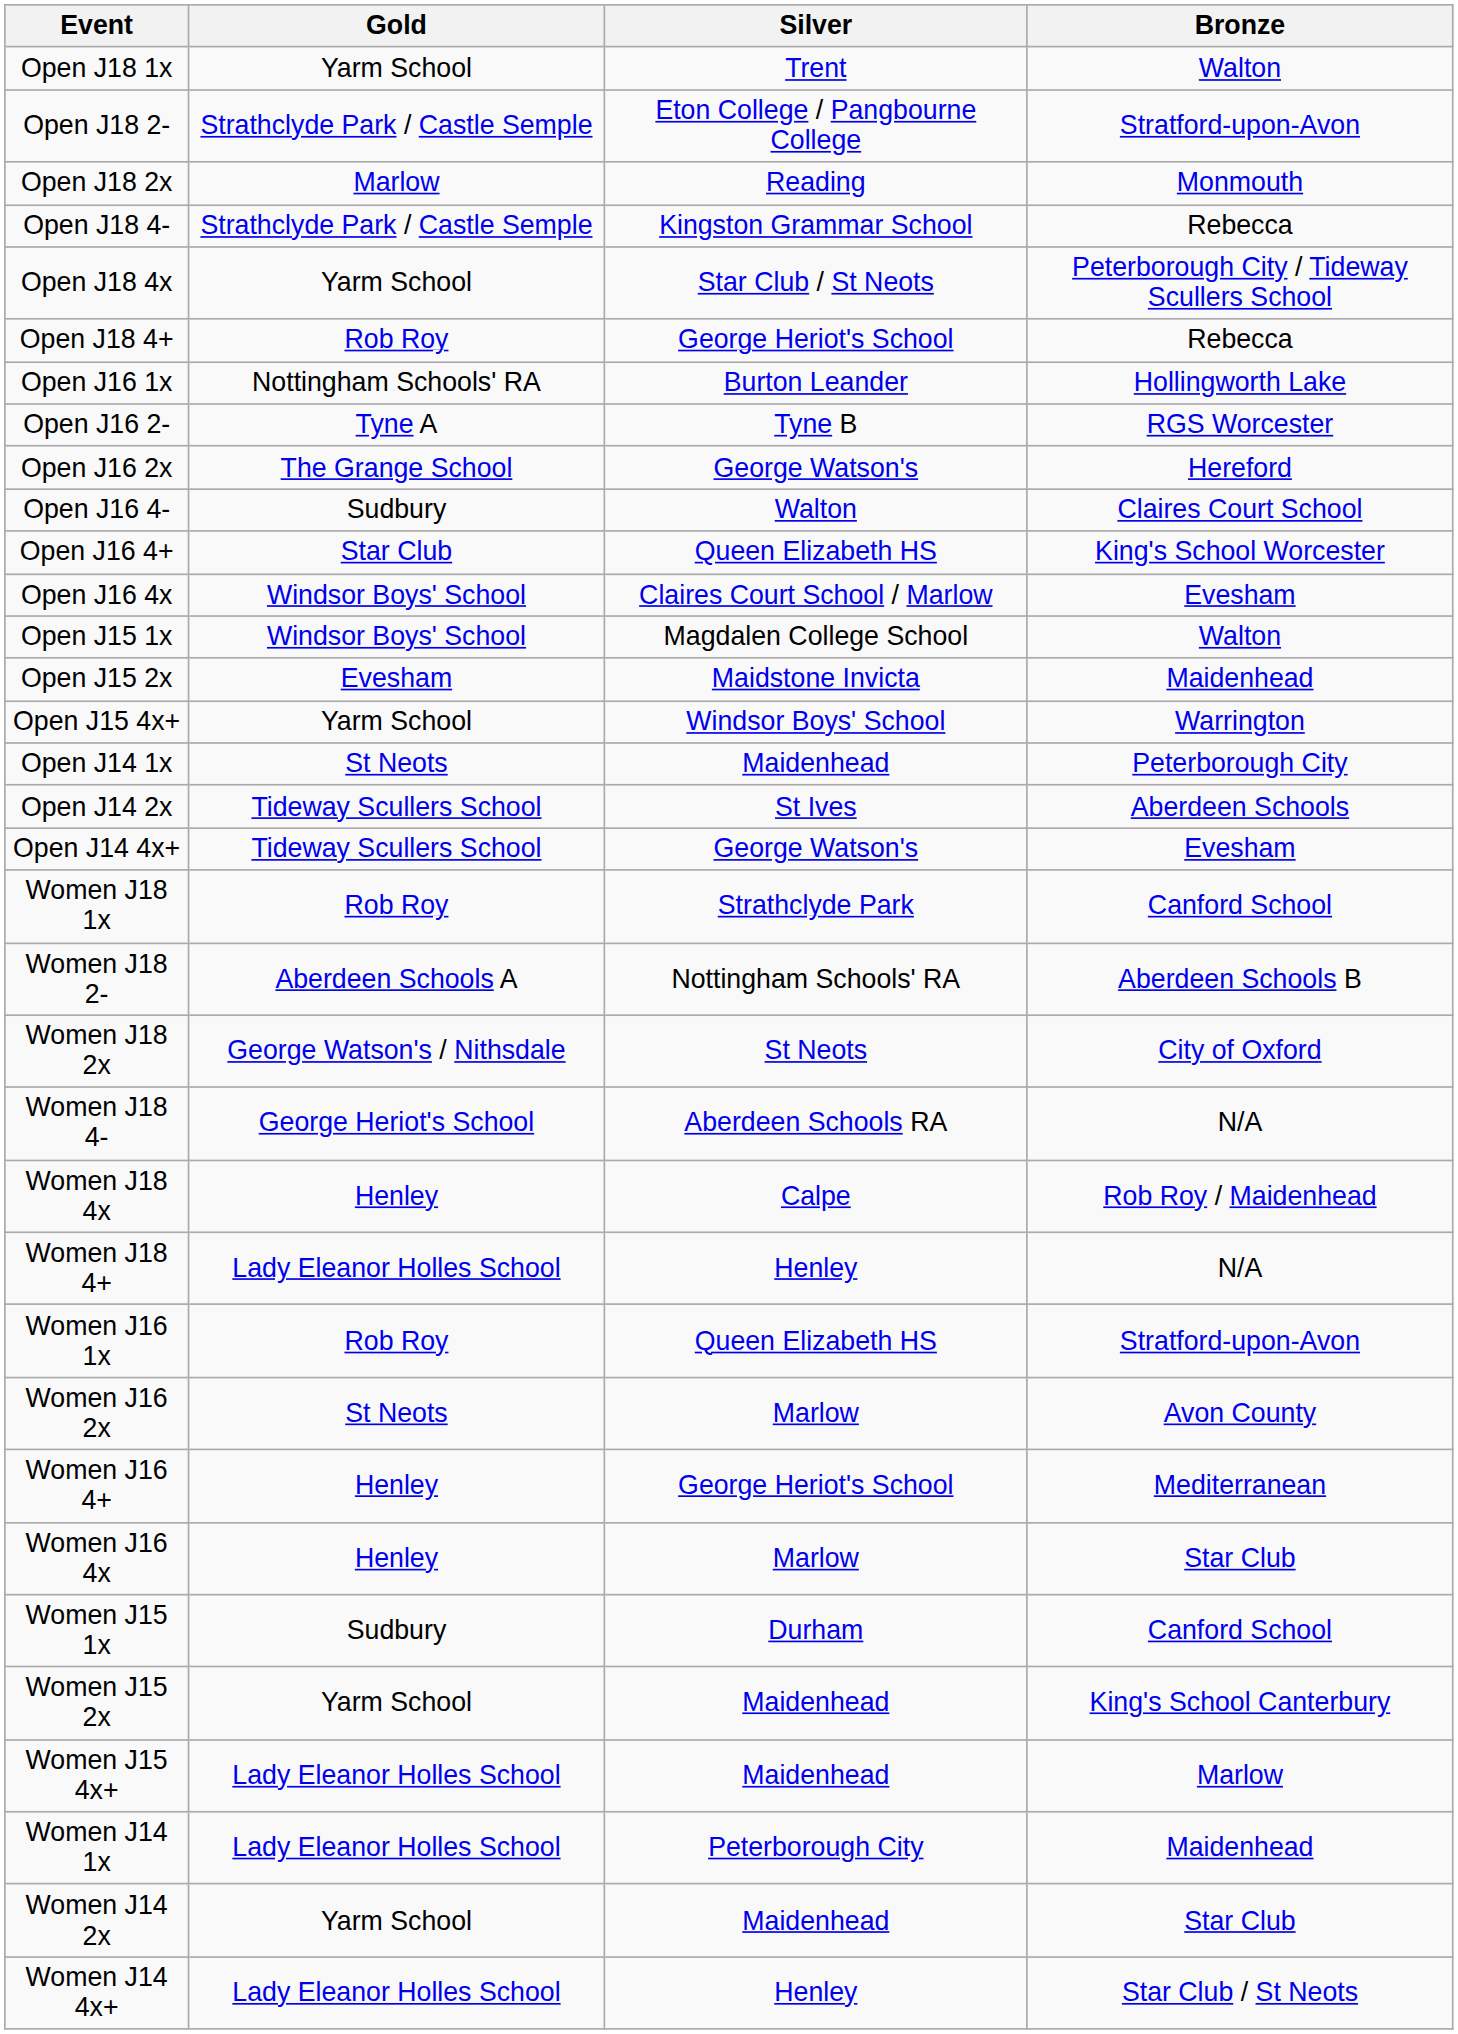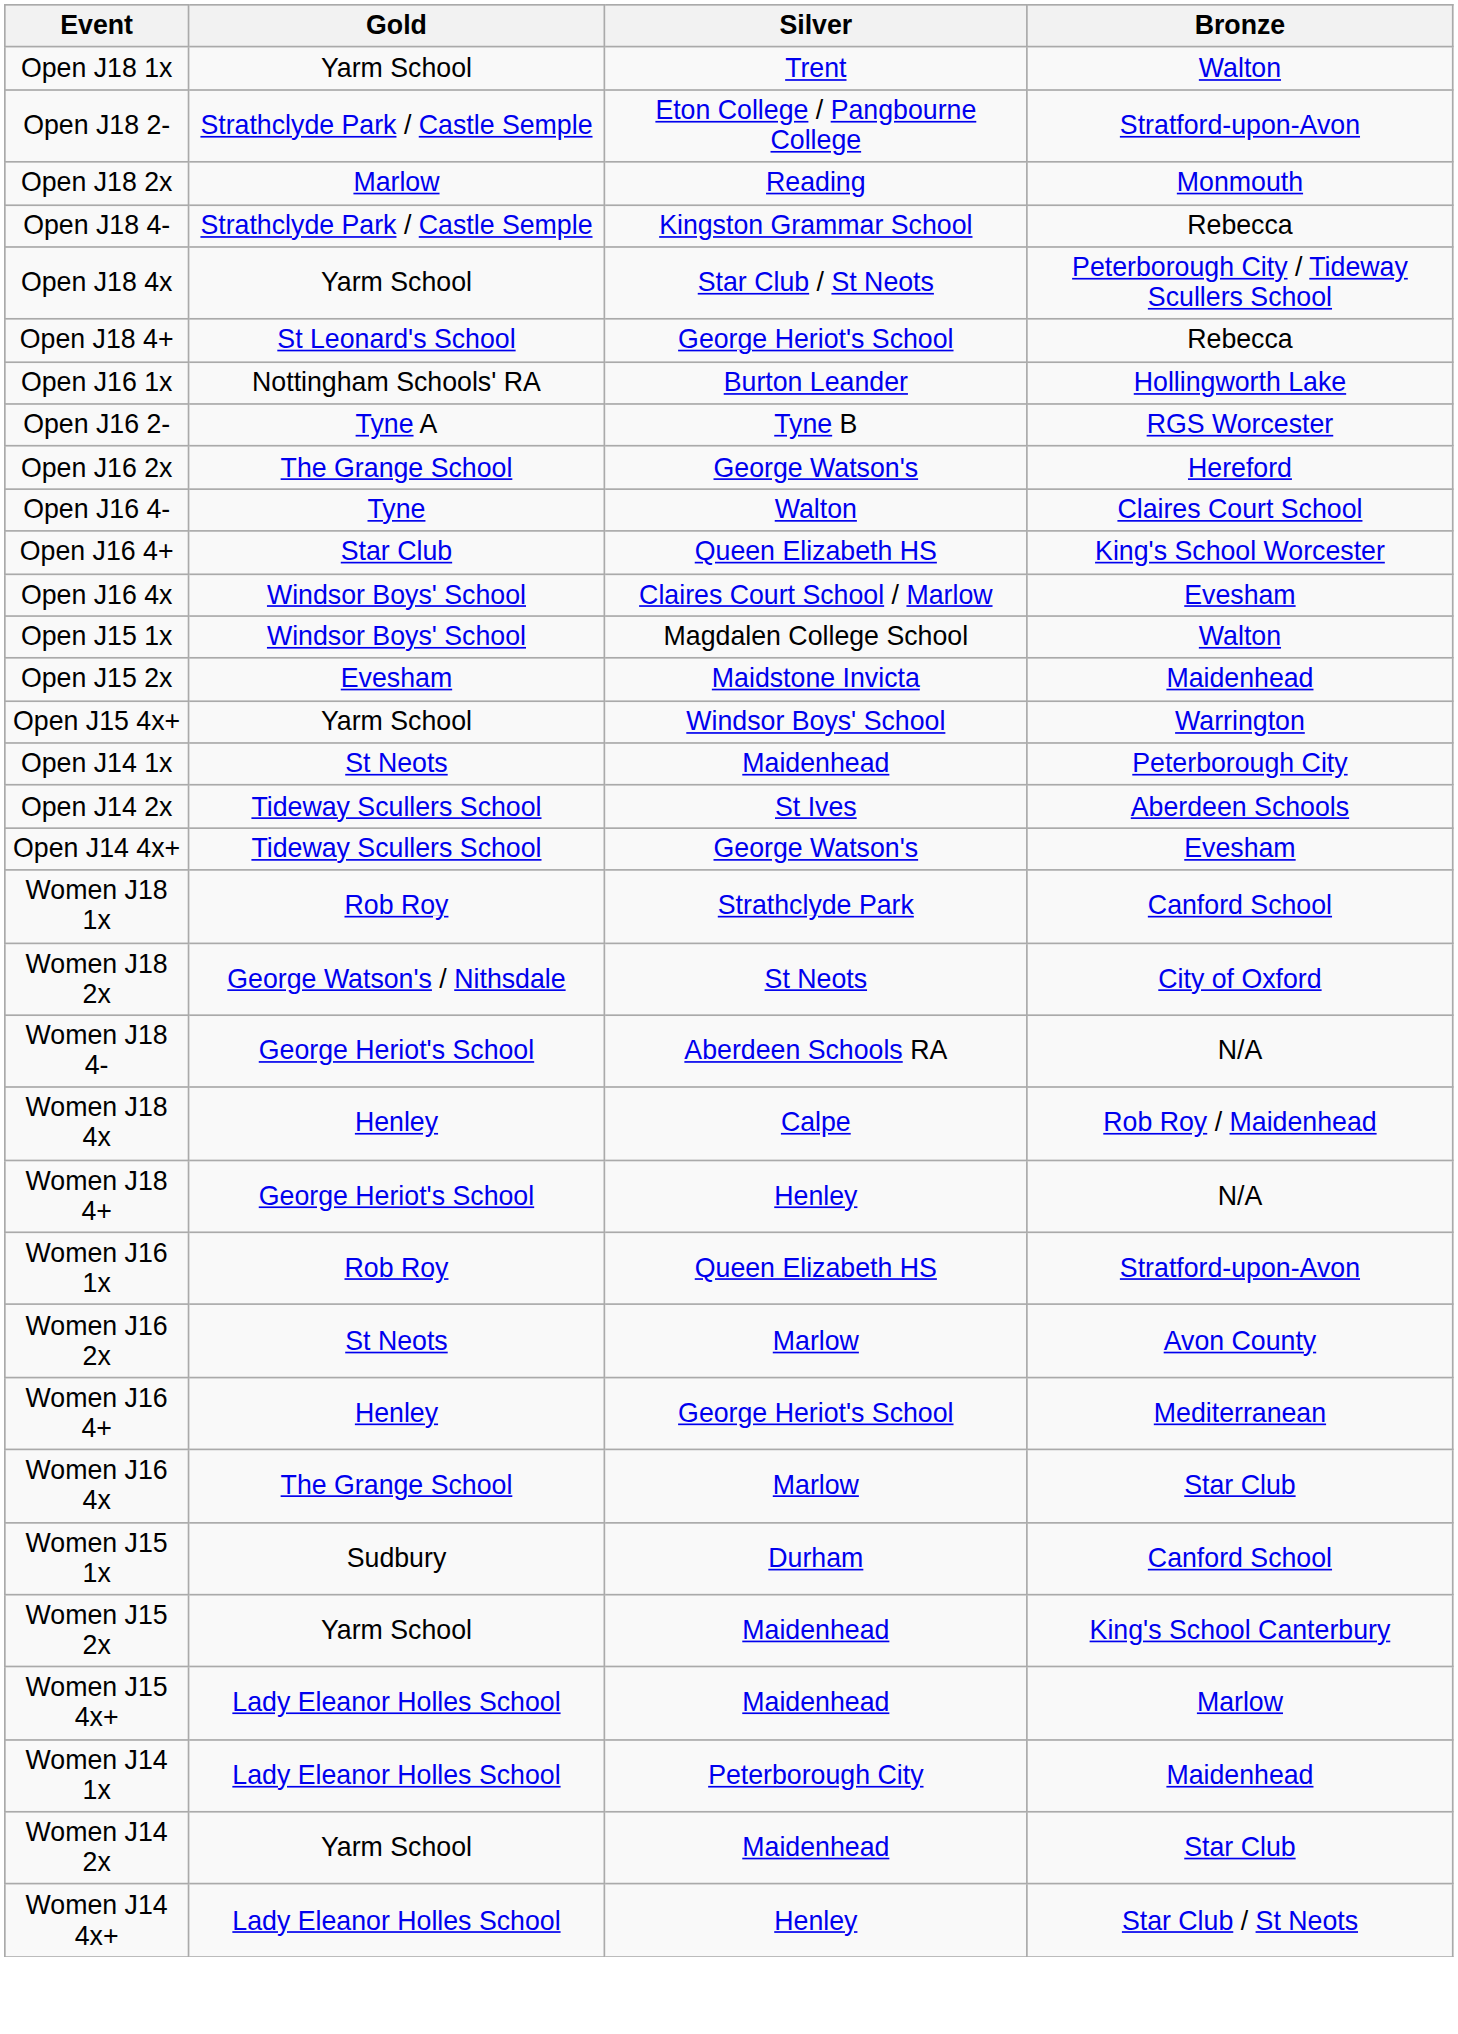 <table class="wikitable" style="text-align:center">
 <tr>
 <th width=120>Event</th>
 <th width=300>Gold</th>
 <th width=300>Silver</th>
 <th width=300>Bronze</th>
 </tr>
 <tr>
 <td>Open J18 1x</td>
 <td>Yarm School</td>
 <td><a href='#'>Trent</a></td>
 <td><a href='#'>Walton</a></td>
 </tr>
 <tr>
 <td>Open J18 2-</td>
 <td><a href='#'>Strathclyde Park</a> / <a href='#'>Castle Semple</a></td>
 <td><a href='#'>Eton College</a> / <a href='#'>Pangbourne College</a></td>
 <td><a href='#'>Stratford-upon-Avon</a></td>
 </tr>
 <tr>
 <td>Open J18 2x</td>
 <td><a href='#'>Marlow</a></td>
 <td><a href='#'>Reading</a></td>
 <td><a href='#'>Monmouth</a></td>
 </tr>
 <tr>
 <td>Open J18 4-</td>
 <td><a href='#'>Strathclyde Park</a> / <a href='#'>Castle Semple</a></td>
 <td><a href='#'>Kingston Grammar School</a></td>
 <td>Rebecca</td>
 </tr>
 <tr>
 <td>Open J18 4x</td>
 <td>Yarm School</td>
 <td><a href='#'>Star Club</a> / <a href='#'>St Neots</a></td>
 <td><a href='#'>Peterborough City</a> / <a href='#'>Tideway Scullers School</a></td>
 </tr>
 <tr>
 <td>Open J18 4+</td>
-<td><a href='#'>Rob Roy</a></td>
+<td><a href='#'>St Leonard's School</a></td>
 <td><a href='#'>George Heriot's School</a></td>
 <td>Rebecca</td>
 </tr>
 <tr>
 <td>Open J16 1x</td>
 <td>Nottingham Schools' RA</td>
 <td><a href='#'>Burton Leander</a></td>
 <td><a href='#'>Hollingworth Lake</a></td>
 </tr>
 <tr>
 <td>Open J16 2-</td>
 <td><a href='#'>Tyne</a> A</td>
 <td><a href='#'>Tyne</a> B</td>
 <td><a href='#'>RGS Worcester</a></td>
 </tr>
 <tr>
 <td>Open J16 2x</td>
 <td><a href='#'>The Grange School</a></td>
 <td><a href='#'>George Watson's</a></td>
 <td><a href='#'>Hereford</a></td>
 </tr>
 <tr>
 <td>Open J16 4-</td>
-<td>Sudbury</td>
+<td><a href='#'>Tyne</a></td>
 <td><a href='#'>Walton</a></td>
 <td><a href='#'>Claires Court School</a></td>
 </tr>
 <tr>
 <td>Open J16 4+</td>
 <td><a href='#'>Star Club</a></td>
 <td><a href='#'>Queen Elizabeth HS</a></td>
 <td><a href='#'>King's School Worcester</a></td>
 </tr>
 <tr>
 <td>Open J16 4x</td>
 <td><a href='#'>Windsor Boys' School</a></td>
 <td><a href='#'>Claires Court School</a>  / <a href='#'>Marlow</a></td>
 <td><a href='#'>Evesham</a></td>
 </tr>
 <tr>
 <td>Open J15 1x</td>
 <td><a href='#'>Windsor Boys' School</a></td>
 <td>Magdalen College School</td>
 <td><a href='#'>Walton</a></td>
 </tr>
 <tr>
 <td>Open J15 2x</td>
 <td><a href='#'>Evesham</a></td>
 <td><a href='#'>Maidstone Invicta</a></td>
 <td><a href='#'>Maidenhead</a></td>
 </tr>
 <tr>
 <td>Open J15 4x+</td>
 <td>Yarm School</td>
 <td><a href='#'>Windsor Boys' School</a></td>
 <td><a href='#'>Warrington</a></td>
 </tr>
 <tr>
 <td>Open J14 1x</td>
 <td><a href='#'>St Neots</a></td>
 <td><a href='#'>Maidenhead</a></td>
 <td><a href='#'>Peterborough City</a></td>
 </tr>
 <tr>
 <td>Open J14 2x</td>
 <td><a href='#'>Tideway Scullers School</a></td>
 <td><a href='#'>St Ives</a></td>
 <td><a href='#'>Aberdeen Schools</a></td>
 </tr>
 <tr>
 <td>Open J14 4x+</td>
 <td><a href='#'>Tideway Scullers School</a></td>
 <td><a href='#'>George Watson's</a></td>
 <td><a href='#'>Evesham</a></td>
 </tr>
 <tr>
 <td>Women J18 1x</td>
 <td><a href='#'>Rob Roy</a></td>
 <td><a href='#'>Strathclyde Park</a></td>
 <td><a href='#'>Canford School</a></td>
 </tr>
 <tr>
-<td>Women J18 2-</td>
-<td><a href='#'>Aberdeen Schools</a> A</td>
-<td>Nottingham Schools' RA</td>
-<td><a href='#'>Aberdeen Schools</a> B</td>
-</tr>
-<tr>
 <td>Women J18 2x</td>
 <td><a href='#'>George Watson's</a> / <a href='#'>Nithsdale</a></td>
 <td><a href='#'>St Neots</a></td>
 <td><a href='#'>City of Oxford</a></td>
 </tr>
 <tr>
 <td>Women J18 4-</td>
 <td><a href='#'>George Heriot's School</a></td>
 <td><a href='#'>Aberdeen Schools</a> RA</td>
 <td>N/A</td>
 </tr>
 <tr>
 <td>Women J18 4x</td>
 <td><a href='#'>Henley</a></td>
 <td><a href='#'>Calpe</a></td>
 <td><a href='#'>Rob Roy</a> / <a href='#'>Maidenhead</a></td>
 </tr>
 <tr>
 <td>Women J18 4+</td>
-<td><a href='#'>Lady Eleanor Holles School</a></td>
+<td><a href='#'>George Heriot's School</a></td>
 <td><a href='#'>Henley</a></td>
 <td>N/A</td>
 </tr>
 <tr>
 <td>Women J16 1x</td>
 <td><a href='#'>Rob Roy</a></td>
 <td><a href='#'>Queen Elizabeth HS</a></td>
 <td><a href='#'>Stratford-upon-Avon</a></td>
 </tr>
 <tr>
 <td>Women J16 2x</td>
 <td><a href='#'>St Neots</a></td>
 <td><a href='#'>Marlow</a></td>
 <td><a href='#'>Avon County</a></td>
 </tr>
 <tr>
 <td>Women J16 4+</td>
 <td><a href='#'>Henley</a></td>
 <td><a href='#'>George Heriot's School</a></td>
 <td><a href='#'>Mediterranean</a></td>
 </tr>
 <tr>
 <td>Women J16 4x</td>
-<td><a href='#'>Henley</a></td>
+<td><a href='#'>The Grange School</a></td>
 <td><a href='#'>Marlow</a></td>
 <td><a href='#'>Star Club</a></td>
 </tr>
 <tr>
 <td>Women J15 1x</td>
 <td>Sudbury</td>
 <td><a href='#'>Durham</a></td>
 <td><a href='#'>Canford School</a></td>
 </tr>
 <tr>
 <td>Women J15 2x</td>
 <td>Yarm School</td>
 <td><a href='#'>Maidenhead</a></td>
 <td><a href='#'>King's School Canterbury</a></td>
 </tr>
 <tr>
 <td>Women J15 4x+</td>
 <td><a href='#'>Lady Eleanor Holles School</a></td>
 <td><a href='#'>Maidenhead</a></td>
 <td><a href='#'>Marlow</a></td>
 </tr>
 <tr>
 <td>Women J14 1x</td>
 <td><a href='#'>Lady Eleanor Holles School</a></td>
 <td><a href='#'>Peterborough City</a></td>
 <td><a href='#'>Maidenhead</a></td>
 </tr>
 <tr>
 <td>Women J14 2x</td>
 <td>Yarm School</td>
 <td><a href='#'>Maidenhead</a></td>
 <td><a href='#'>Star Club</a></td>
 </tr>
 <tr>
 <td>Women J14 4x+</td>
 <td><a href='#'>Lady Eleanor Holles School</a></td>
 <td><a href='#'>Henley</a></td>
 <td><a href='#'>Star Club</a> / <a href='#'>St Neots</a></td>
 </tr>
 </table>
